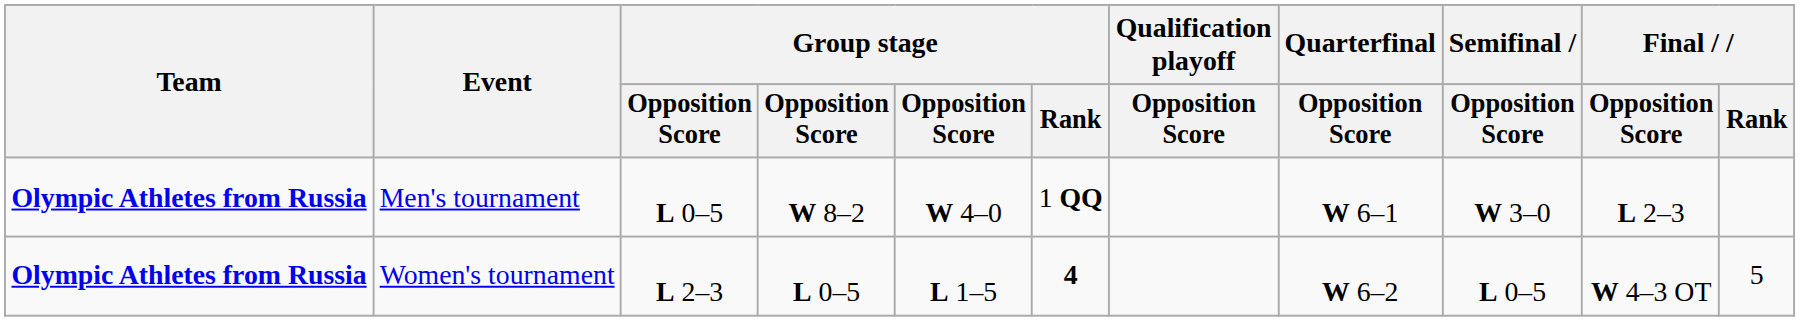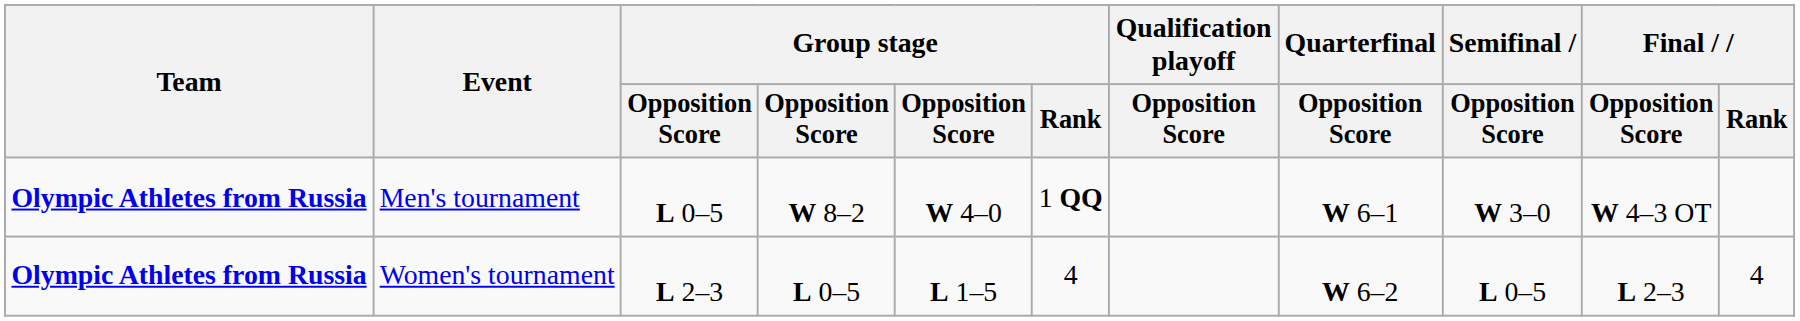 <table class="wikitable" style="font-size:90%">
 <tr>
 <th rowspan=2>Team</th>
 <th rowspan=2>Event</th>
 <th colspan=4>Group stage</th>
 <th>Qualification<br>playoff</th>
 <th>Quarterfinal</th>
 <th>Semifinal / </th>
 <th colspan=2>Final /  / </th>
 </tr>
 <tr style="font-size:95%">
 <th>Opposition<br>Score</th>
 <th>Opposition<br>Score</th>
 <th>Opposition<br>Score</th>
 <th>Rank</th>
 <th>Opposition<br>Score</th>
 <th>Opposition<br>Score</th>
 <th>Opposition<br>Score</th>
 <th>Opposition<br>Score</th>
 <th>Rank</th>
 </tr>
 <tr align=center>
 <td align=left><strong><a href='#'>Olympic Athletes from Russia</a></strong></td>
 <td align=left><a href='#'>Men's tournament</a></td>
 <td><br><strong>L</strong> 0–5</td>
 <td><br><strong>W</strong> 8–2</td>
 <td><br><strong>W</strong> 4–0</td>
 <td>1 <strong>QQ</strong></td>
 <td></td>
 <td><br><strong>W</strong> 6–1</td>
 <td><br><strong>W</strong> 3–0</td>
-<td><br><strong>L</strong> 2–3</td>
+<td><br><strong>W</strong> 4–3 OT</td>
 <td></td>
 </tr>
 <tr align=center>
 <td align=left><strong><a href='#'>Olympic Athletes from Russia</a></strong></td>
 <td align=left><a href='#'>Women's tournament</a></td>
 <td><br><strong>L</strong> 2–3</td>
 <td><br><strong>L</strong> 0–5</td>
 <td><br><strong>L</strong> 1–5</td>
-<td><strong>4</strong></td>
+<td>4</td>
 <td></td>
 <td><br><strong>W</strong> 6–2</td>
 <td><br><strong>L</strong> 0–5</td>
-<td><br><strong>W</strong> 4–3 OT</td>
-<td>5</td>
+<td><br><strong>L</strong> 2–3</td>
+<td>4</td>
 </tr>
 </table>
